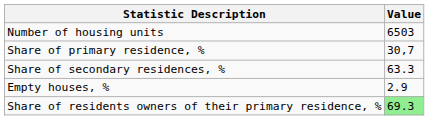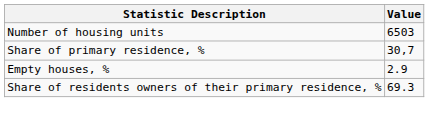 <table class="wikitable">
 <tr>
 <th>Statistic Description</th>
 <th>Value</th>
 </tr>
 <tr>
 <td>Number of housing units</td>
 <td>6503</td>
 </tr>
 <tr>
 <td>Share of primary residence, %</td>
 <td>30,7</td>
 </tr>
 <tr>
-<td>Share of secondary residences, %</td>
-<td>63.3</td>
-</tr>
-<tr>
 <td>Empty houses, %</td>
 <td>2.9</td>
 </tr>
 <tr>
 <td>Share of residents owners of their primary residence, %</td>
-<td style="background: lightgreen;">69.3</td>
+<td>69.3</td>
 </tr>
 </table>
